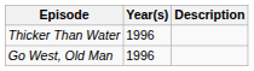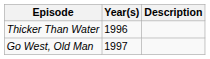 <table class="wikitable sortable">
 <tr>
 <th>Episode</th>
 <th>Year(s)</th>
 <th>Description</th>
 </tr>
 <tr>
 <td><em>Thicker Than Water</em></td>
 <td>1996</td>
 <td></td>
 </tr>
 <tr>
 <td><em>Go West, Old Man</em></td>
-<td>1996</td>
+<td>1997</td>
 <td></td>
 </tr>
 </table>
